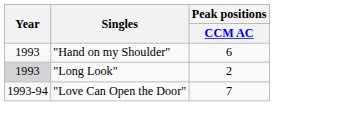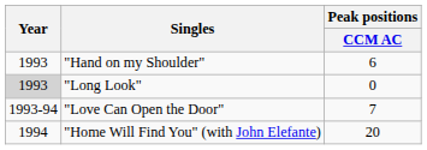 <table class="wikitable">
 <tr>
 <th rowspan="2">Year</th>
 <th rowspan="2">Singles</th>
 <th colspan="1">Peak positions</th>
 </tr>
 <tr>
 <th><a href='#'>CCM AC</a></th>
 </tr>
 <tr>
 <td align="center">1993</td>
 <td>"Hand on my Shoulder"</td>
 <td align="center">6</td>
 </tr>
 <tr>
 <td align="center" style="background: lightgrey;">1993</td>
 <td>"Long Look"</td>
-<td align="center">2</td>
+<td align="center">0</td>
 </tr>
 <tr>
 <td align="center">1993-94</td>
 <td>"Love Can Open the Door"</td>
 <td align="center">7</td>
 </tr>
+<tr>
+<td align="center">1994</td>
+<td>"Home Will Find You" (with <a href='#'>John Elefante</a>)</td>
+<td align="center">20</td>
+</tr>
 </table>
